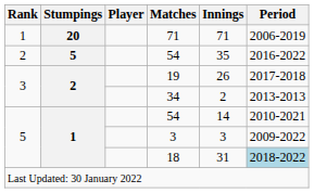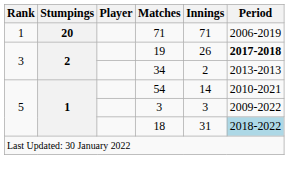 <table class="wikitable plainrowheaders sortable">
 <tr>
 <th scope=col>Rank</th>
 <th scope=col>Stumpings</th>
 <th scope=col>Player</th>
 <th scope=col>Matches</th>
 <th scope=col>Innings</th>
 <th scope=col>Period</th>
 </tr>
 <tr>
 <td align=center>1</td>
 <th scope=row style=text-align:center;>20</th>
 <td></td>
 <td align=center>71</td>
 <td align=center>71</td>
 <td>2006-2019</td>
 </tr>
 <tr>
-<td align=center>2</td>
-<th scope=row style=text-align:center;>5</th>
-<td> </td>
-<td align=center>54</td>
-<td align=center>35</td>
-<td>2016-2022</td>
-</tr>
-<tr>
 <td align=center rowspan=2>3</td>
 <th scope=row style=text-align:center; rowspan=2>2</th>
 <td></td>
 <td align=center>19</td>
 <td align=center>26</td>
-<td>2017-2018</td>
+<td><strong>2017-2018</strong></td>
 </tr>
 <tr>
 <td></td>
 <td align=center>34</td>
 <td align=center>2</td>
 <td>2013-2013</td>
 </tr>
 <tr>
 <td align=center rowspan=3>5</td>
 <th scope=row style=text-align:center; rowspan=3>1</th>
 <td> </td>
 <td align=center>54</td>
 <td align=center>14</td>
 <td>2010-2021</td>
 </tr>
 <tr>
 <td></td>
 <td align=center>3</td>
 <td align=center>3</td>
 <td>2009-2022</td>
 </tr>
 <tr>
 <td> </td>
 <td align=center>18</td>
 <td align=center>31</td>
 <td style="background: lightblue;">2018-2022</td>
 </tr>
 <tr class=sortbottom>
 <td colspan=6><small>Last Updated: 30 January 2022</small></td>
 </tr>
 </table>
